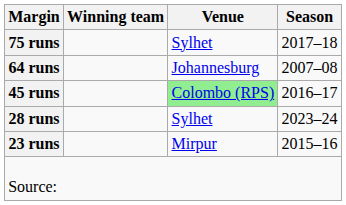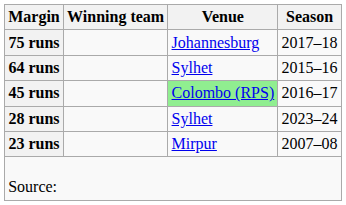 <table class="wikitable">
 <tr>
 <th align="center"><strong>Margin</strong></th>
 <th align="center"><strong>Winning team</strong></th>
 <th align="center"><strong>Venue</strong></th>
 <th align="center"><strong>Season</strong></th>
 </tr>
 <tr>
 <th>75 runs</th>
 <td></td>
-<td><a href='#'>Sylhet</a></td>
+<td><a href='#'>Johannesburg</a></td>
 <td>2017–18</td>
 </tr>
 <tr>
 <th>64 runs</th>
 <td></td>
-<td><a href='#'>Johannesburg</a></td>
-<td>2007–08</td>
+<td><a href='#'>Sylhet</a></td>
+<td>2015–16</td>
 </tr>
 <tr>
 <th>45 runs</th>
 <td></td>
 <td style="background: lightgreen;"><a href='#'>Colombo (RPS)</a></td>
 <td>2016–17</td>
 </tr>
 <tr>
 <th>28 runs</th>
 <td></td>
 <td><a href='#'>Sylhet</a></td>
 <td>2023–24</td>
 </tr>
 <tr>
 <th>23 runs</th>
 <td></td>
 <td><a href='#'>Mirpur</a></td>
-<td>2015–16</td>
+<td>2007–08</td>
 </tr>
 <tr>
 <td colspan="5"><br>Source:</td>
 </tr>
 </table>
